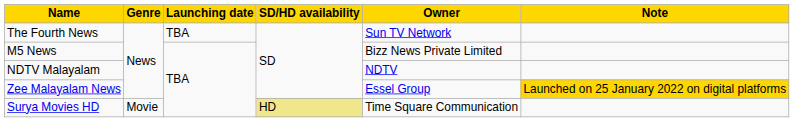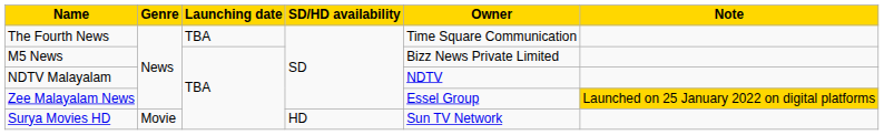 <table class="wikitable sortable">
 <tr>
 <th style="background-color:gold">Name</th>
 <th style="background-color:gold">Genre</th>
 <th style="background-color:gold">Launching date</th>
 <th style="background-color:gold">SD/HD availability</th>
 <th style="background-color:gold">Owner</th>
 <th style="background-color:gold">Note</th>
 </tr>
 <tr>
 <td>The Fourth News</td>
 <td rowspan="4">News</td>
 <td>TBA</td>
 <td rowspan="4">SD</td>
-<td><a href='#'>Sun TV Network</a></td>
+<td>Time Square Communication</td>
 <td></td>
 </tr>
 <tr>
 <td>M5 News</td>
 <td rowspan="4">TBA</td>
 <td>Bizz News Private Limited</td>
 <td></td>
 </tr>
 <tr>
 <td>NDTV Malayalam</td>
 <td><a href='#'>NDTV</a></td>
 <td></td>
 </tr>
 <tr>
 <td><a href='#'>Zee Malayalam News</a></td>
 <td><a href='#'>Essel Group</a></td>
 <td style="background: gold;">Launched on 25 January 2022 on digital platforms</td>
 </tr>
 <tr>
 <td><a href='#'>Surya Movies HD</a></td>
 <td>Movie</td>
-<td style="background: khaki;">HD</td>
-<td>Time Square Communication</td>
+<td>HD</td>
+<td><a href='#'>Sun TV Network</a></td>
 <td></td>
 </tr>
 </table>
